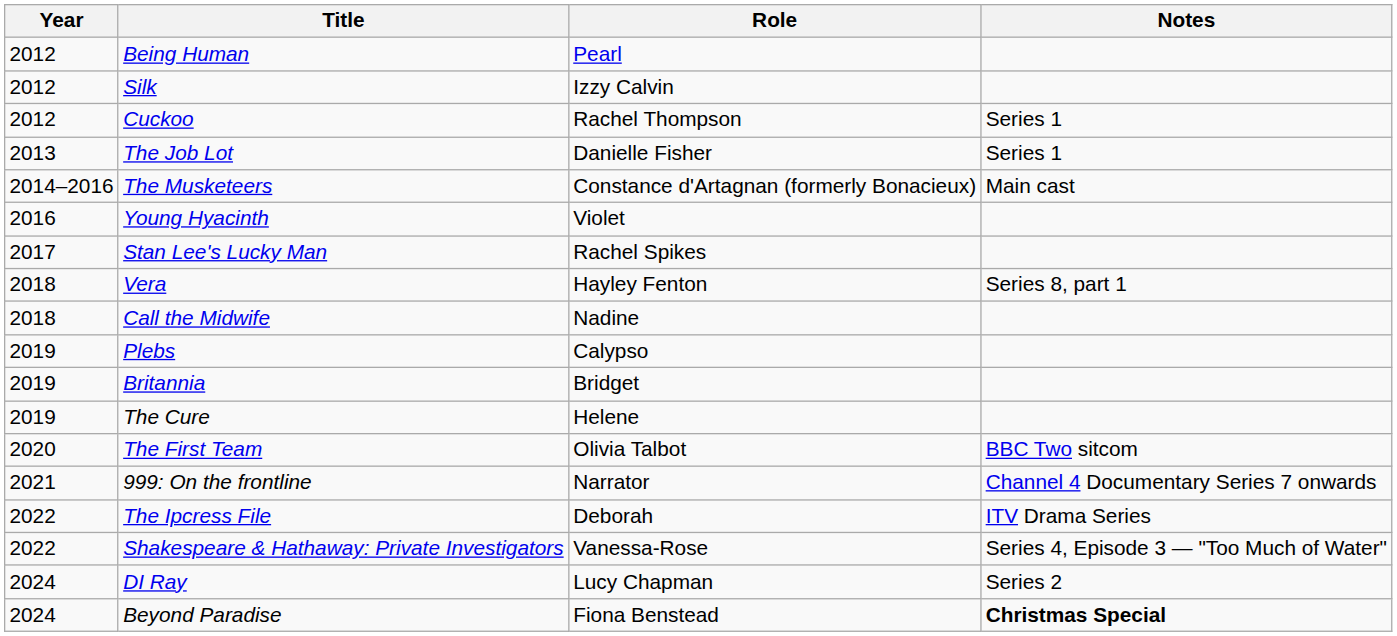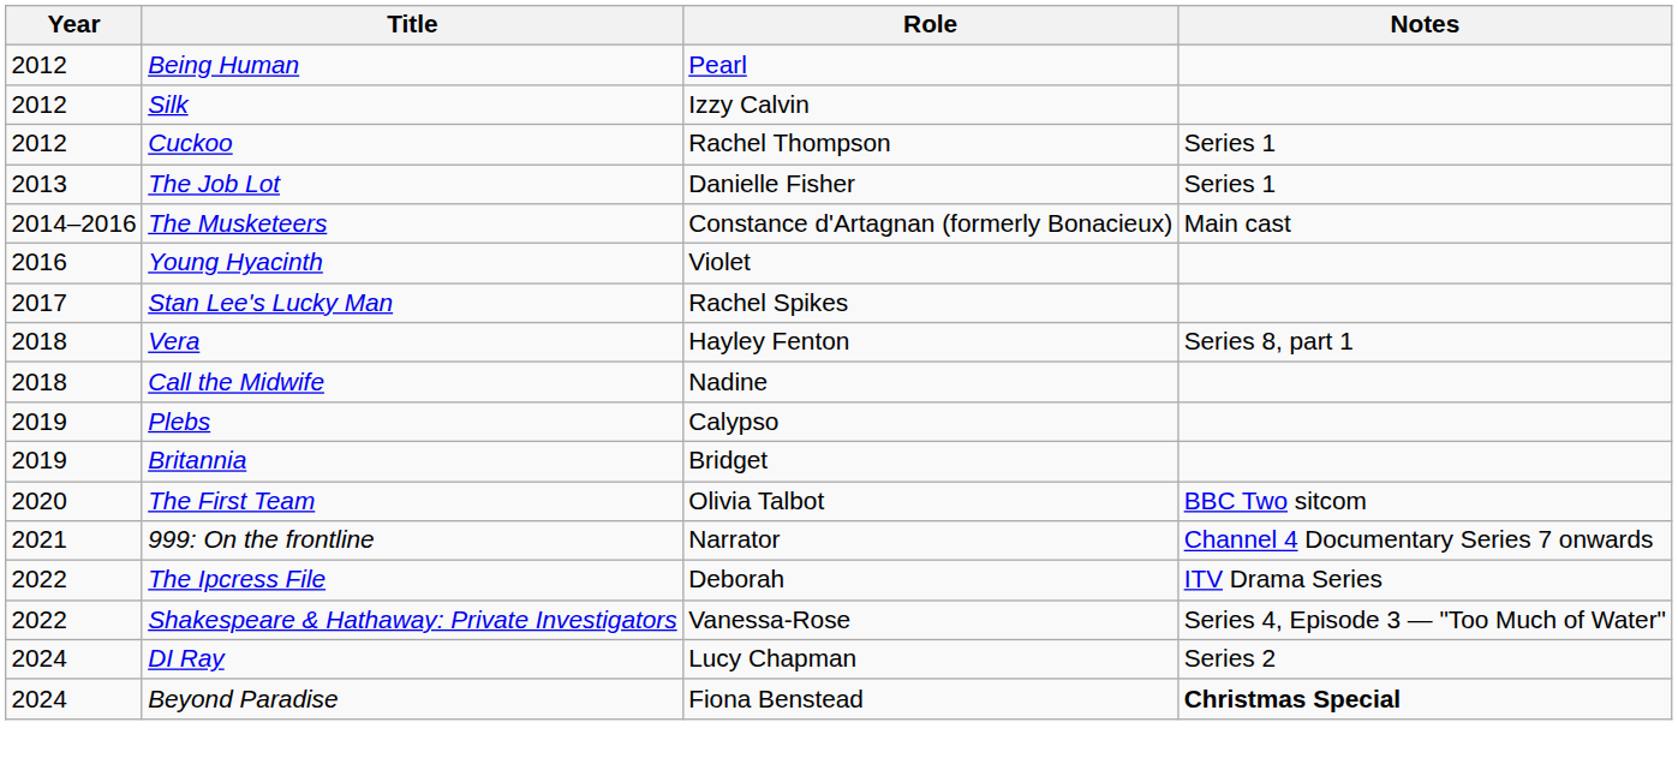 <table class="wikitable sortable">
 <tr>
 <th>Year</th>
 <th>Title</th>
 <th>Role</th>
 <th class="unsortable">Notes</th>
 </tr>
 <tr>
 <td>2012</td>
 <td><em><a href='#'>Being Human</a></em></td>
 <td><a href='#'>Pearl</a></td>
 <td></td>
 </tr>
 <tr>
 <td>2012</td>
 <td><em><a href='#'>Silk</a></em></td>
 <td>Izzy Calvin</td>
 <td></td>
 </tr>
 <tr>
 <td>2012</td>
 <td><em><a href='#'>Cuckoo</a></em></td>
 <td>Rachel Thompson</td>
 <td>Series 1</td>
 </tr>
 <tr>
 <td>2013</td>
 <td><em><a href='#'>The Job Lot</a></em></td>
 <td>Danielle Fisher</td>
 <td>Series 1</td>
 </tr>
 <tr>
 <td>2014–2016</td>
 <td><em><a href='#'>The Musketeers</a></em></td>
 <td>Constance d'Artagnan (formerly Bonacieux)</td>
 <td>Main cast</td>
 </tr>
 <tr>
 <td>2016</td>
 <td><em><a href='#'>Young Hyacinth</a></em></td>
 <td>Violet</td>
 <td></td>
 </tr>
 <tr>
 <td>2017</td>
 <td><em><a href='#'>Stan Lee's Lucky Man</a></em></td>
 <td>Rachel Spikes</td>
 <td></td>
 </tr>
 <tr>
 <td>2018</td>
 <td><em><a href='#'>Vera</a></em></td>
 <td>Hayley Fenton</td>
 <td>Series 8, part 1</td>
 </tr>
 <tr>
 <td>2018</td>
 <td><em><a href='#'>Call the Midwife</a></em></td>
 <td>Nadine</td>
 <td></td>
 </tr>
 <tr>
 <td>2019</td>
 <td><em><a href='#'>Plebs</a></em></td>
 <td>Calypso</td>
 <td></td>
 </tr>
 <tr>
 <td>2019</td>
 <td><em><a href='#'>Britannia</a></em></td>
 <td>Bridget</td>
 <td></td>
 </tr>
 <tr>
-<td>2019</td>
-<td><em>The Cure</em></td>
-<td>Helene</td>
-<td></td>
-</tr>
-<tr>
 <td>2020</td>
 <td><em><a href='#'>The First Team</a></em></td>
 <td>Olivia Talbot</td>
 <td><a href='#'>BBC Two</a> sitcom</td>
 </tr>
 <tr>
 <td>2021</td>
 <td><em>999: On the frontline</em></td>
 <td>Narrator</td>
 <td><a href='#'>Channel 4</a> Documentary Series 7 onwards</td>
 </tr>
 <tr>
 <td>2022</td>
 <td><em><a href='#'>The Ipcress File</a></em></td>
 <td>Deborah</td>
 <td><a href='#'>ITV</a> Drama Series</td>
 </tr>
 <tr>
 <td>2022</td>
 <td><em><a href='#'>Shakespeare & Hathaway: Private Investigators</a></em></td>
 <td>Vanessa-Rose</td>
 <td>Series 4, Episode 3 — "Too Much of Water"</td>
 </tr>
 <tr>
 <td>2024</td>
 <td><em><a href='#'>DI Ray</a></em></td>
 <td>Lucy Chapman</td>
 <td>Series 2</td>
 </tr>
 <tr>
 <td>2024</td>
 <td><em>Beyond Paradise</em></td>
 <td>Fiona Benstead</td>
 <td><strong>Christmas Special</strong></td>
 </tr>
 </table>
